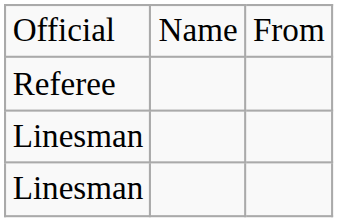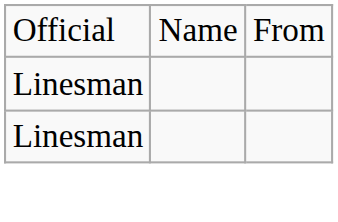 <table class="wikitable" border="1">
 <tr>
 <td>Official</td>
 <td>Name</td>
 <td>From</td>
-</tr>
-<tr>
-<td>Referee</td>
-<td></td>
-<td></td>
 </tr>
 <tr>
 <td>Linesman</td>
 <td></td>
 <td></td>
 </tr>
 <tr>
 <td>Linesman</td>
 <td></td>
 <td></td>
 </tr>
 </table>
